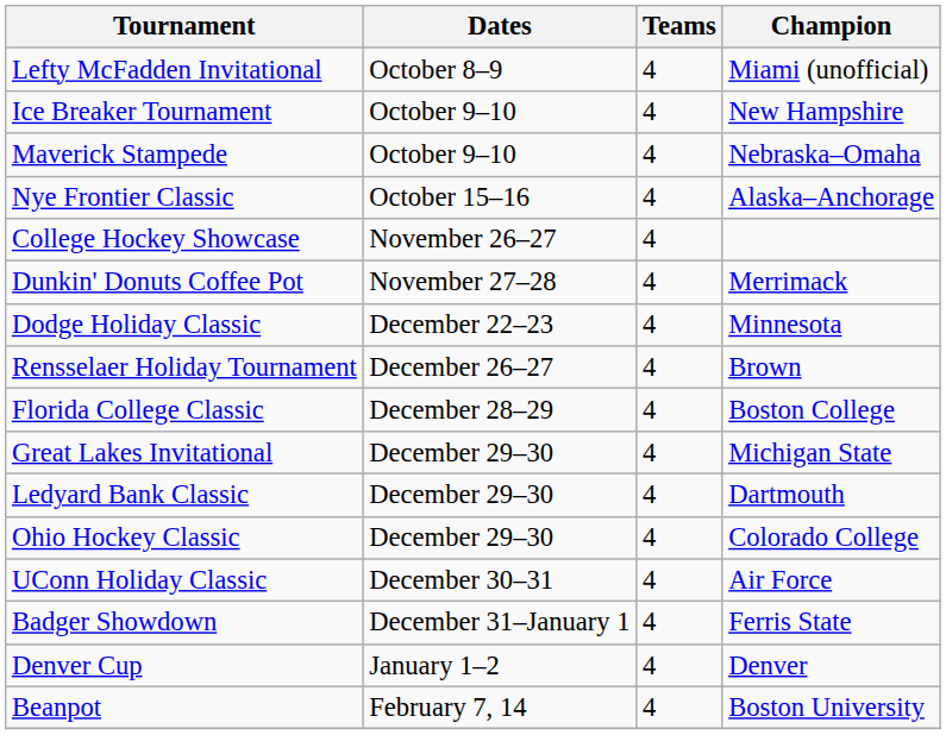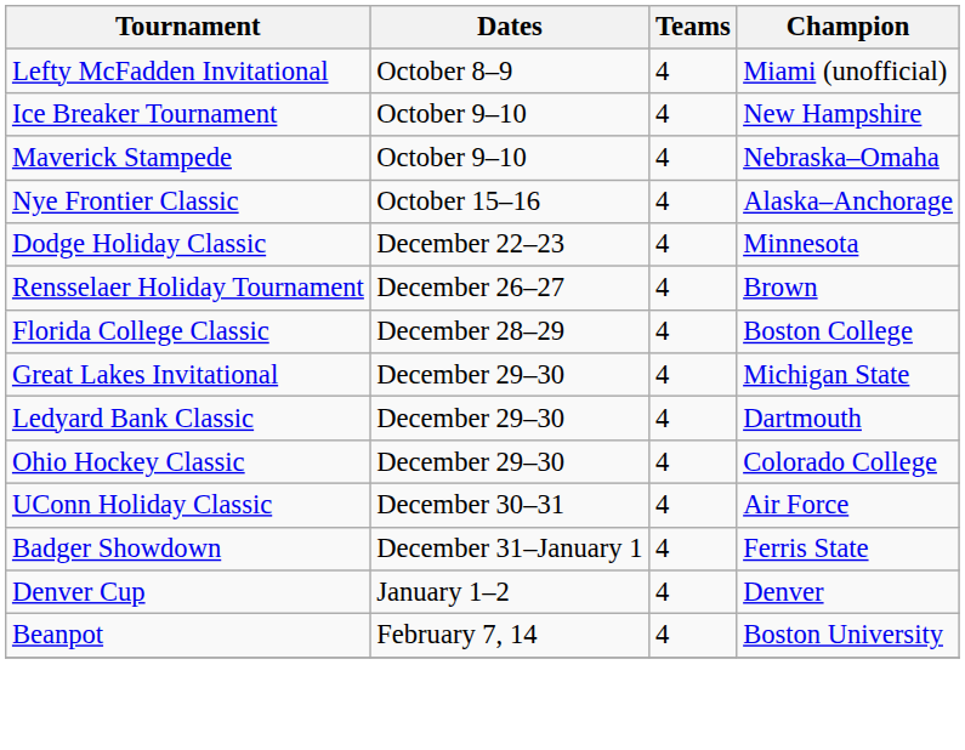 <table class="wikitable">
 <tr>
 <th>Tournament</th>
 <th>Dates</th>
 <th>Teams</th>
 <th>Champion</th>
 </tr>
 <tr>
 <td><a href='#'>Lefty McFadden Invitational</a></td>
 <td>October 8–9</td>
 <td>4</td>
 <td><a href='#'>Miami</a> (unofficial)</td>
 </tr>
 <tr>
 <td><a href='#'>Ice Breaker Tournament</a></td>
 <td>October 9–10</td>
 <td>4</td>
 <td><a href='#'>New Hampshire</a></td>
 </tr>
 <tr>
 <td><a href='#'>Maverick Stampede</a></td>
 <td>October 9–10</td>
 <td>4</td>
 <td><a href='#'>Nebraska–Omaha</a></td>
 </tr>
 <tr>
 <td><a href='#'>Nye Frontier Classic</a></td>
 <td>October 15–16</td>
 <td>4</td>
 <td><a href='#'>Alaska–Anchorage</a></td>
-</tr>
-<tr>
-<td><a href='#'>College Hockey Showcase</a></td>
-<td>November 26–27</td>
-<td>4</td>
-<td></td>
-</tr>
-<tr>
-<td><a href='#'>Dunkin' Donuts Coffee Pot</a></td>
-<td>November 27–28</td>
-<td>4</td>
-<td><a href='#'>Merrimack</a></td>
 </tr>
 <tr>
 <td><a href='#'>Dodge Holiday Classic</a></td>
 <td>December 22–23</td>
 <td>4</td>
 <td><a href='#'>Minnesota</a></td>
 </tr>
 <tr>
 <td><a href='#'>Rensselaer Holiday Tournament</a></td>
 <td>December 26–27</td>
 <td>4</td>
 <td><a href='#'>Brown</a></td>
 </tr>
 <tr>
 <td><a href='#'>Florida College Classic</a></td>
 <td>December 28–29</td>
 <td>4</td>
 <td><a href='#'>Boston College</a></td>
 </tr>
 <tr>
 <td><a href='#'>Great Lakes Invitational</a></td>
 <td>December 29–30</td>
 <td>4</td>
 <td><a href='#'>Michigan State</a></td>
 </tr>
 <tr>
 <td><a href='#'>Ledyard Bank Classic</a></td>
 <td>December 29–30</td>
 <td>4</td>
 <td><a href='#'>Dartmouth</a></td>
 </tr>
 <tr>
 <td><a href='#'>Ohio Hockey Classic</a></td>
 <td>December 29–30</td>
 <td>4</td>
 <td><a href='#'>Colorado College</a></td>
 </tr>
 <tr>
 <td><a href='#'>UConn Holiday Classic</a></td>
 <td>December 30–31</td>
 <td>4</td>
 <td><a href='#'>Air Force</a></td>
 </tr>
 <tr>
 <td><a href='#'>Badger Showdown</a></td>
 <td>December 31–January 1</td>
 <td>4</td>
 <td><a href='#'>Ferris State</a></td>
 </tr>
 <tr>
 <td><a href='#'>Denver Cup</a></td>
 <td>January 1–2</td>
 <td>4</td>
 <td><a href='#'>Denver</a></td>
 </tr>
 <tr>
 <td><a href='#'>Beanpot</a></td>
 <td>February 7, 14</td>
 <td>4</td>
 <td><a href='#'>Boston University</a></td>
 </tr>
 <tr>
 </tr>
 </table>
